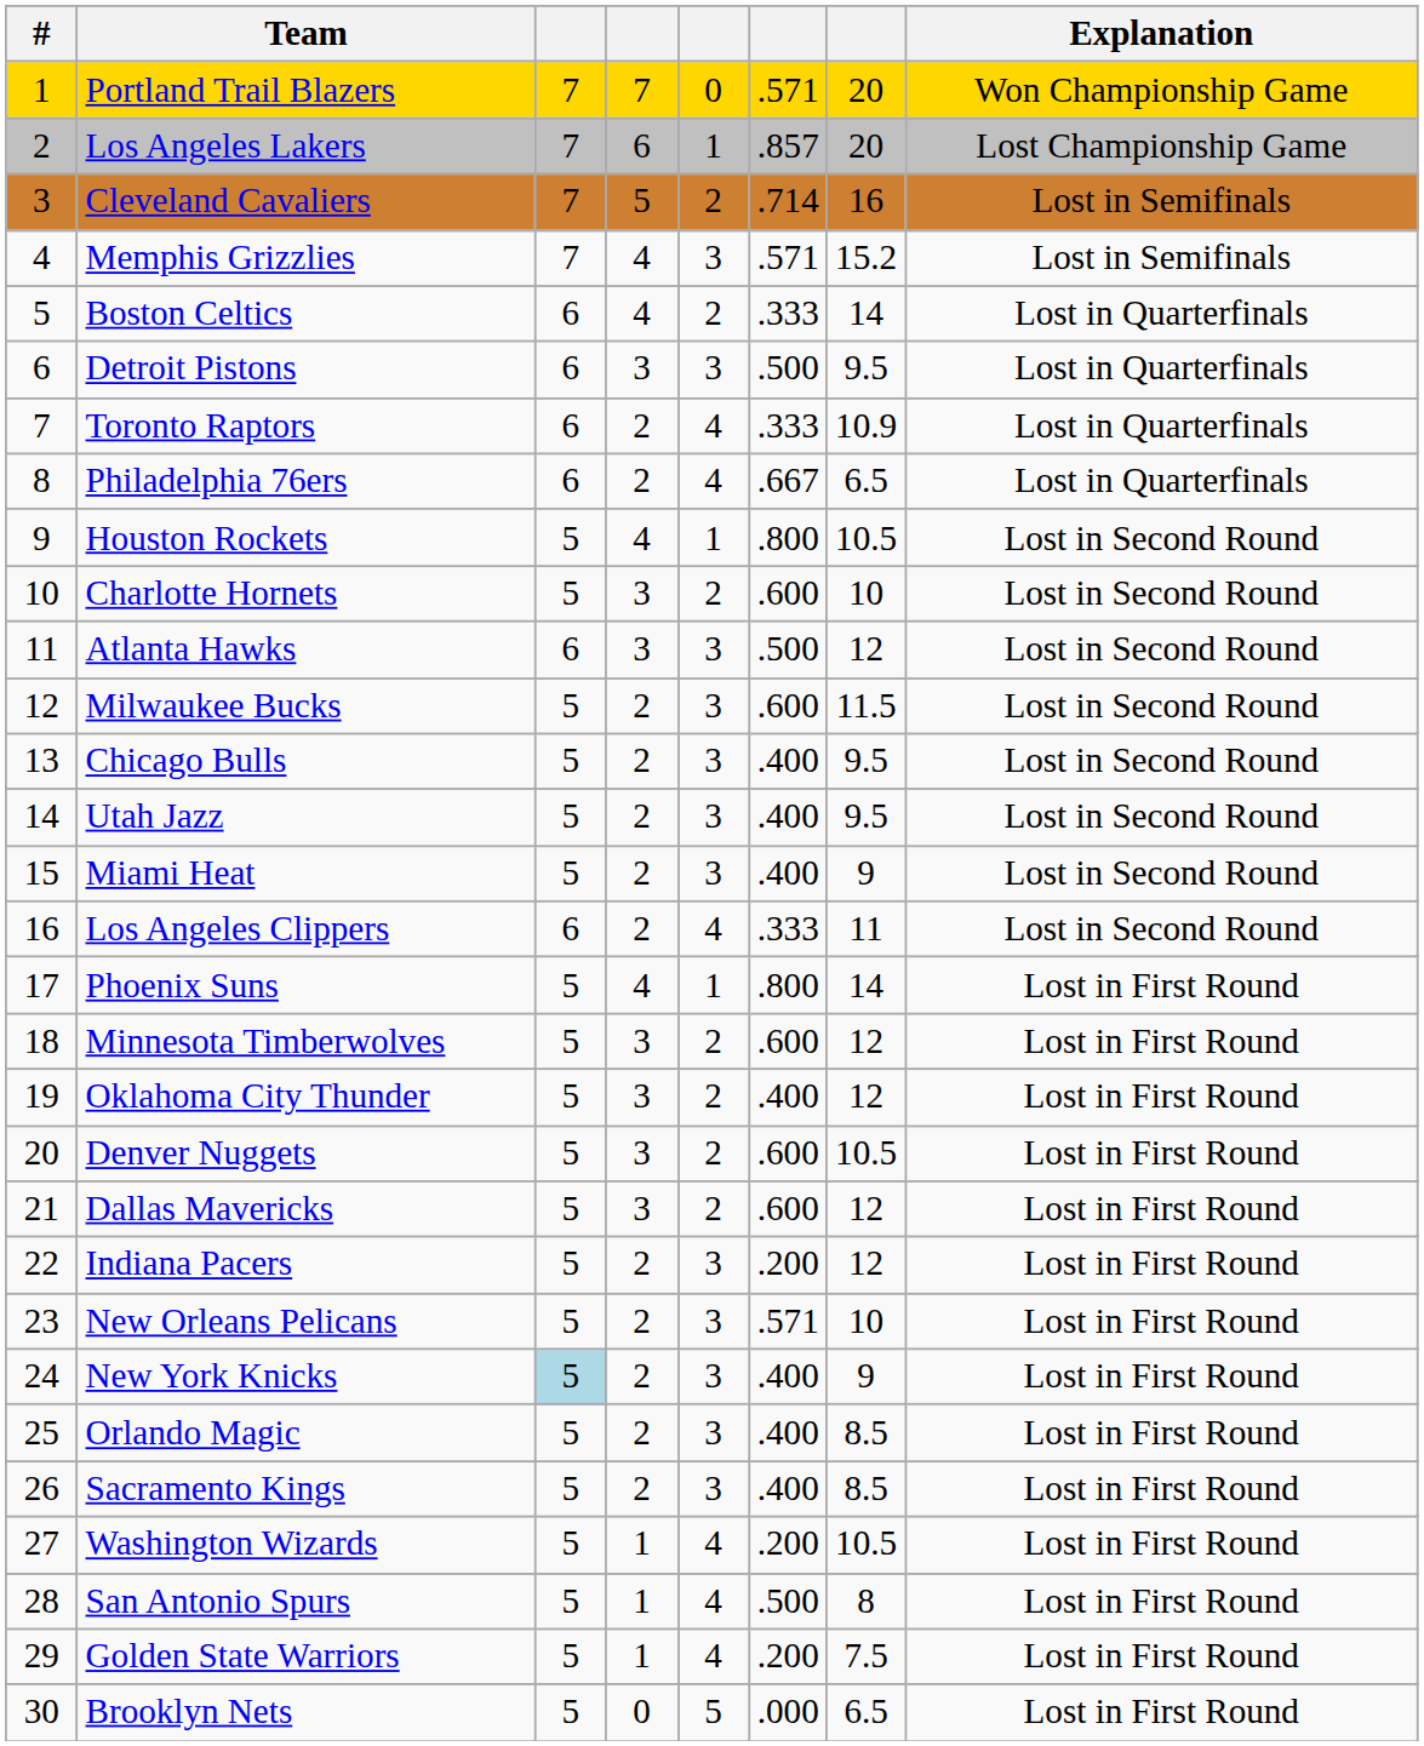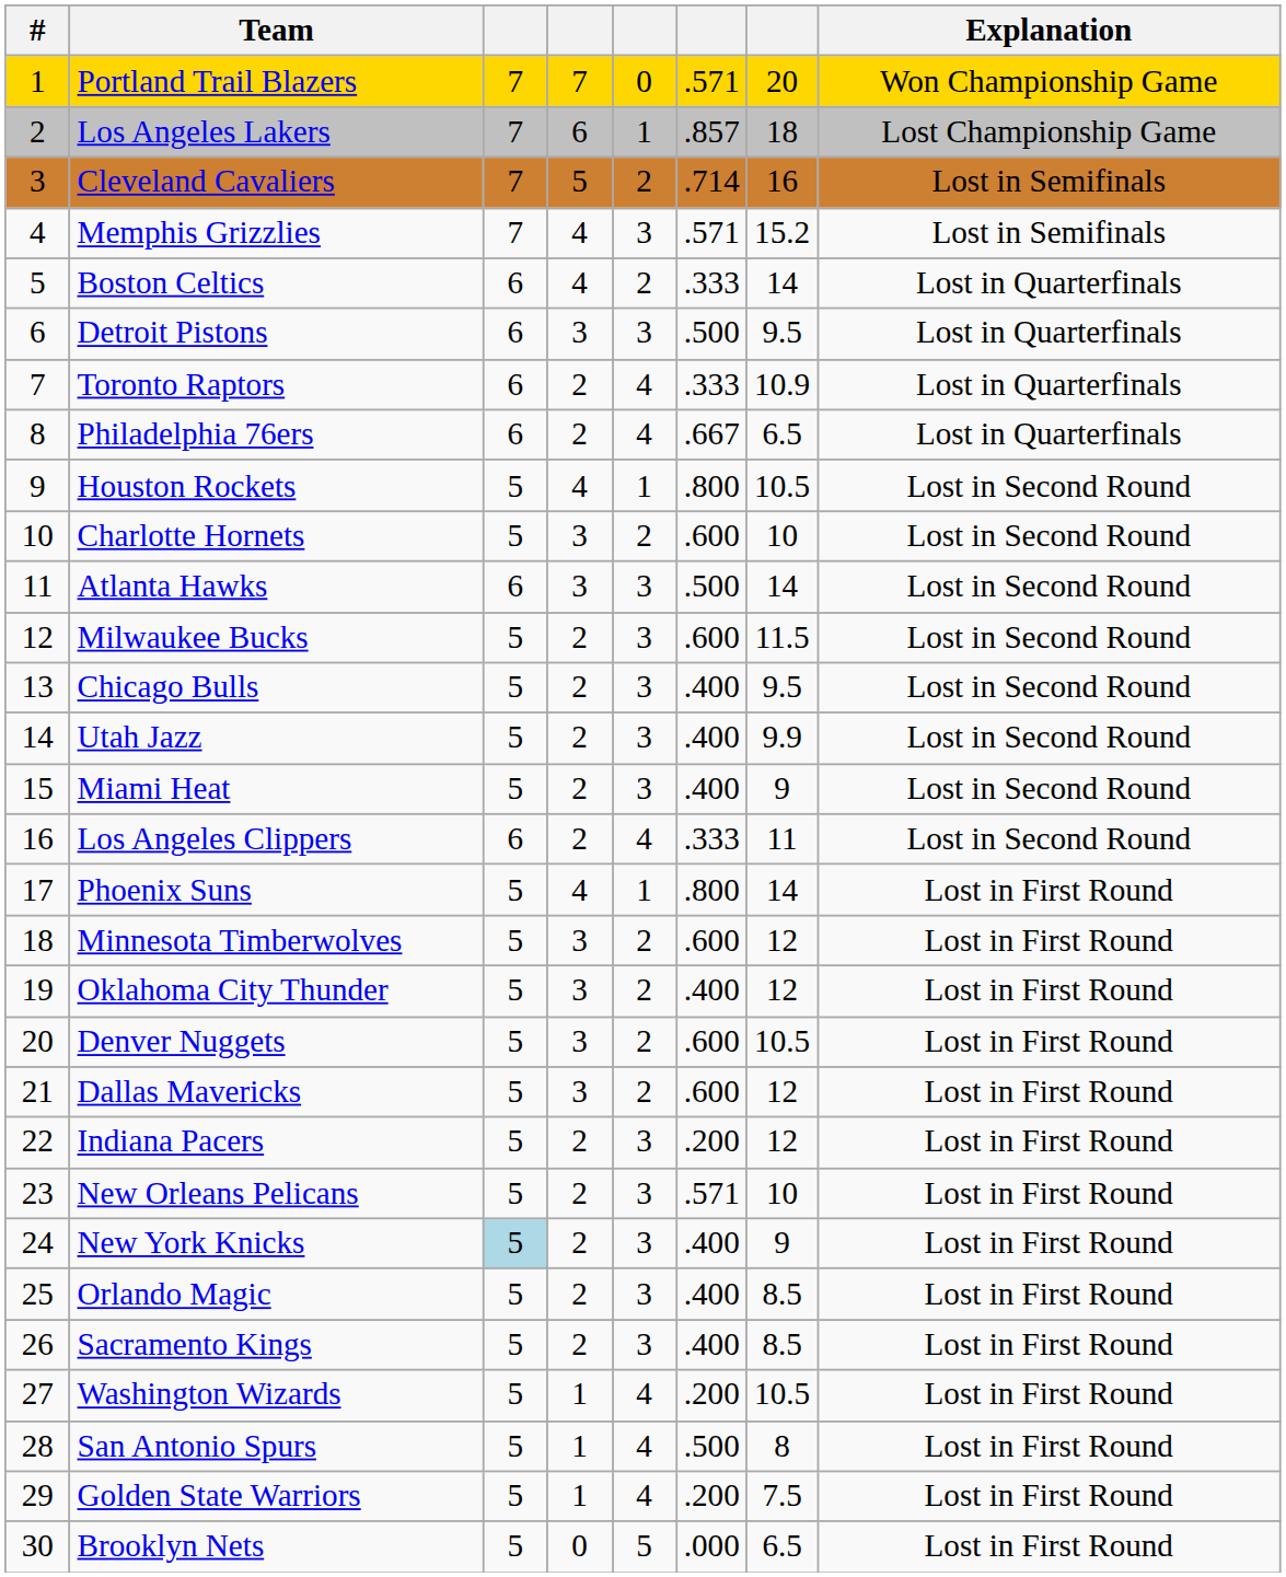 <table class="wikitable" style="text-align:center">
 <tr>
 <th width="25px">#</th>
 <th width="200px">Team</th>
 <th width="25px"></th>
 <th width="25px"></th>
 <th width="25px"></th>
 <th width="25px"></th>
 <th width="25px"></th>
 <th width="225px">Explanation</th>
 </tr>
 <tr style="background:gold;">
 <td>1</td>
 <td align="left"><a href='#'>Portland Trail Blazers</a></td>
 <td>7</td>
 <td>7</td>
 <td>0</td>
 <td>.571</td>
 <td>20</td>
 <td>Won Championship Game</td>
 </tr>
 <tr style="background:silver;">
 <td>2</td>
 <td align="left"><a href='#'>Los Angeles Lakers</a></td>
 <td>7</td>
 <td>6</td>
 <td>1</td>
 <td>.857</td>
-<td>20</td>
+<td>18</td>
 <td>Lost Championship Game</td>
 </tr>
 <tr style="background:#cd7f32;">
 <td>3</td>
 <td align="left"><a href='#'>Cleveland Cavaliers</a></td>
 <td>7</td>
 <td>5</td>
 <td>2</td>
 <td>.714</td>
 <td>16</td>
 <td>Lost in Semifinals</td>
 </tr>
 <tr>
 <td>4</td>
 <td align="left"><a href='#'>Memphis Grizzlies</a></td>
 <td>7</td>
 <td>4</td>
 <td>3</td>
 <td>.571</td>
 <td>15.2</td>
 <td>Lost in Semifinals</td>
 </tr>
 <tr>
 <td>5</td>
 <td align="left"><a href='#'>Boston Celtics</a></td>
 <td>6</td>
 <td>4</td>
 <td>2</td>
 <td>.333</td>
 <td>14</td>
 <td>Lost in Quarterfinals</td>
 </tr>
 <tr>
 <td>6</td>
 <td align="left"><a href='#'>Detroit Pistons</a></td>
 <td>6</td>
 <td>3</td>
 <td>3</td>
 <td>.500</td>
 <td>9.5</td>
 <td>Lost in Quarterfinals</td>
 </tr>
 <tr>
 <td>7</td>
 <td align="left"><a href='#'>Toronto Raptors</a></td>
 <td>6</td>
 <td>2</td>
 <td>4</td>
 <td>.333</td>
 <td>10.9</td>
 <td>Lost in Quarterfinals</td>
 </tr>
 <tr>
 <td>8</td>
 <td align="left"><a href='#'>Philadelphia 76ers</a></td>
 <td>6</td>
 <td>2</td>
 <td>4</td>
 <td>.667</td>
 <td>6.5</td>
 <td>Lost in Quarterfinals</td>
 </tr>
 <tr>
 <td>9</td>
 <td align="left"><a href='#'>Houston Rockets</a></td>
 <td>5</td>
 <td>4</td>
 <td>1</td>
 <td>.800</td>
 <td>10.5</td>
 <td>Lost in Second Round</td>
 </tr>
 <tr>
 <td>10</td>
 <td align="left"><a href='#'>Charlotte Hornets</a></td>
 <td>5</td>
 <td>3</td>
 <td>2</td>
 <td>.600</td>
 <td>10</td>
 <td>Lost in Second Round</td>
 </tr>
 <tr>
 <td>11</td>
 <td align="left"><a href='#'>Atlanta Hawks</a></td>
 <td>6</td>
 <td>3</td>
 <td>3</td>
 <td>.500</td>
-<td>12</td>
+<td>14</td>
 <td>Lost in Second Round</td>
 </tr>
 <tr>
 <td>12</td>
 <td align="left"><a href='#'>Milwaukee Bucks</a></td>
 <td>5</td>
 <td>2</td>
 <td>3</td>
 <td>.600</td>
 <td>11.5</td>
 <td>Lost in Second Round</td>
 </tr>
 <tr>
 <td>13</td>
 <td align="left"><a href='#'>Chicago Bulls</a></td>
 <td>5</td>
 <td>2</td>
 <td>3</td>
 <td>.400</td>
 <td>9.5</td>
 <td>Lost in Second Round</td>
 </tr>
 <tr>
 <td>14</td>
 <td align="left"><a href='#'>Utah Jazz</a></td>
 <td>5</td>
 <td>2</td>
 <td>3</td>
 <td>.400</td>
-<td>9.5</td>
+<td>9.9</td>
 <td>Lost in Second Round</td>
 </tr>
 <tr>
 <td>15</td>
 <td align="left"><a href='#'>Miami Heat</a></td>
 <td>5</td>
 <td>2</td>
 <td>3</td>
 <td>.400</td>
 <td>9</td>
 <td>Lost in Second Round</td>
 </tr>
 <tr>
 <td>16</td>
 <td align="left"><a href='#'>Los Angeles Clippers</a></td>
 <td>6</td>
 <td>2</td>
 <td>4</td>
 <td>.333</td>
 <td>11</td>
 <td>Lost in Second Round</td>
 </tr>
 <tr>
 <td>17</td>
 <td align="left"><a href='#'>Phoenix Suns</a></td>
 <td>5</td>
 <td>4</td>
 <td>1</td>
 <td>.800</td>
 <td>14</td>
 <td>Lost in First Round</td>
 </tr>
 <tr>
 <td>18</td>
 <td align="left"><a href='#'>Minnesota Timberwolves</a></td>
 <td>5</td>
 <td>3</td>
 <td>2</td>
 <td>.600</td>
 <td>12</td>
 <td>Lost in First Round</td>
 </tr>
 <tr>
 <td>19</td>
 <td align="left"><a href='#'>Oklahoma City Thunder</a></td>
 <td>5</td>
 <td>3</td>
 <td>2</td>
 <td>.400</td>
 <td>12</td>
 <td>Lost in First Round</td>
 </tr>
 <tr>
 <td>20</td>
 <td align="left"><a href='#'>Denver Nuggets</a></td>
 <td>5</td>
 <td>3</td>
 <td>2</td>
 <td>.600</td>
 <td>10.5</td>
 <td>Lost in First Round</td>
 </tr>
 <tr>
 <td>21</td>
 <td align="left"><a href='#'>Dallas Mavericks</a></td>
 <td>5</td>
 <td>3</td>
 <td>2</td>
 <td>.600</td>
 <td>12</td>
 <td>Lost in First Round</td>
 </tr>
 <tr>
 <td>22</td>
 <td align="left"><a href='#'>Indiana Pacers</a></td>
 <td>5</td>
 <td>2</td>
 <td>3</td>
 <td>.200</td>
 <td>12</td>
 <td>Lost in First Round</td>
 </tr>
 <tr>
 <td>23</td>
 <td align="left"><a href='#'>New Orleans Pelicans</a></td>
 <td>5</td>
 <td>2</td>
 <td>3</td>
 <td>.571</td>
 <td>10</td>
 <td>Lost in First Round</td>
 </tr>
 <tr>
 <td>24</td>
 <td align="left"><a href='#'>New York Knicks</a></td>
 <td style="background: lightblue;">5</td>
 <td>2</td>
 <td>3</td>
 <td>.400</td>
 <td>9</td>
 <td>Lost in First Round</td>
 </tr>
 <tr>
 <td>25</td>
 <td align="left"><a href='#'>Orlando Magic</a></td>
 <td>5</td>
 <td>2</td>
 <td>3</td>
 <td>.400</td>
 <td>8.5</td>
 <td>Lost in First Round</td>
 </tr>
 <tr>
 <td>26</td>
 <td align="left"><a href='#'>Sacramento Kings</a></td>
 <td>5</td>
 <td>2</td>
 <td>3</td>
 <td>.400</td>
 <td>8.5</td>
 <td>Lost in First Round</td>
 </tr>
 <tr>
 <td>27</td>
 <td align="left"><a href='#'>Washington Wizards</a></td>
 <td>5</td>
 <td>1</td>
 <td>4</td>
 <td>.200</td>
 <td>10.5</td>
 <td>Lost in First Round</td>
 </tr>
 <tr>
 <td>28</td>
 <td align="left"><a href='#'>San Antonio Spurs</a></td>
 <td>5</td>
 <td>1</td>
 <td>4</td>
 <td>.500</td>
 <td>8</td>
 <td>Lost in First Round</td>
 </tr>
 <tr>
 <td>29</td>
 <td align="left"><a href='#'>Golden State Warriors</a></td>
 <td>5</td>
 <td>1</td>
 <td>4</td>
 <td>.200</td>
 <td>7.5</td>
 <td>Lost in First Round</td>
 </tr>
 <tr>
 <td>30</td>
 <td align="left"><a href='#'>Brooklyn Nets</a></td>
 <td>5</td>
 <td>0</td>
 <td>5</td>
 <td>.000</td>
 <td>6.5</td>
 <td>Lost in First Round</td>
 </tr>
 </table>
